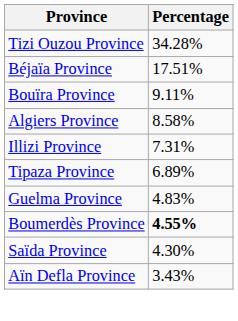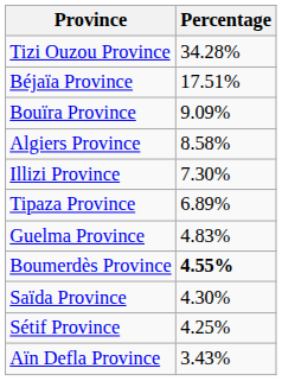 <table class="wikitable">
 <tr>
 <th>Province</th>
 <th>Percentage</th>
 </tr>
 <tr>
 <td><a href='#'>Tizi Ouzou Province</a></td>
 <td>34.28%</td>
 </tr>
 <tr>
 <td><a href='#'>Béjaïa Province</a></td>
 <td>17.51%</td>
 </tr>
 <tr>
 <td><a href='#'>Bouïra Province</a></td>
-<td>9.11%</td>
+<td>9.09%</td>
 </tr>
 <tr>
 <td><a href='#'>Algiers Province</a></td>
 <td>8.58%</td>
 </tr>
 <tr>
 <td><a href='#'>Illizi Province</a></td>
-<td>7.31%</td>
+<td>7.30%</td>
 </tr>
 <tr>
 <td><a href='#'>Tipaza Province</a></td>
 <td>6.89%</td>
 </tr>
 <tr>
 <td><a href='#'>Guelma Province</a></td>
 <td>4.83%</td>
 </tr>
 <tr>
 <td><a href='#'>Boumerdès Province</a></td>
 <td><strong>4.55%</strong></td>
 </tr>
 <tr>
 <td><a href='#'>Saïda Province</a></td>
 <td>4.30%</td>
 </tr>
 <tr>
+<td><a href='#'>Sétif Province</a></td>
+<td>4.25%</td>
+</tr>
+<tr>
 <td><a href='#'>Aïn Defla Province</a></td>
 <td>3.43%</td>
 </tr>
 </table>
